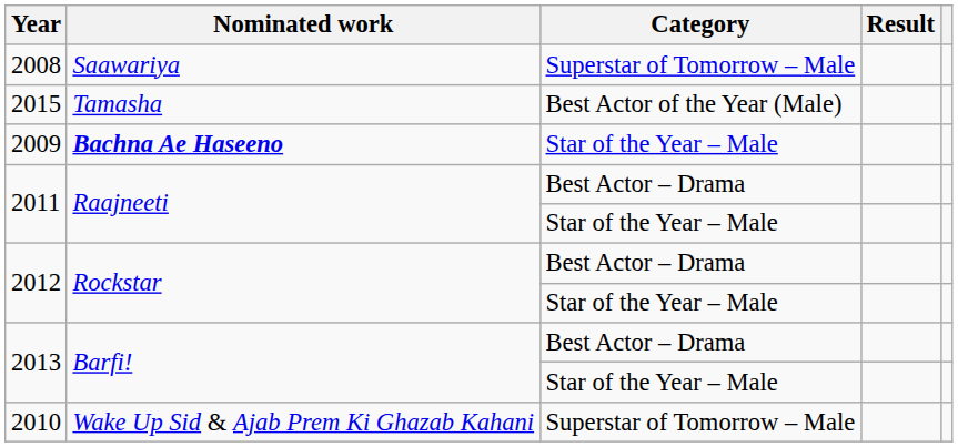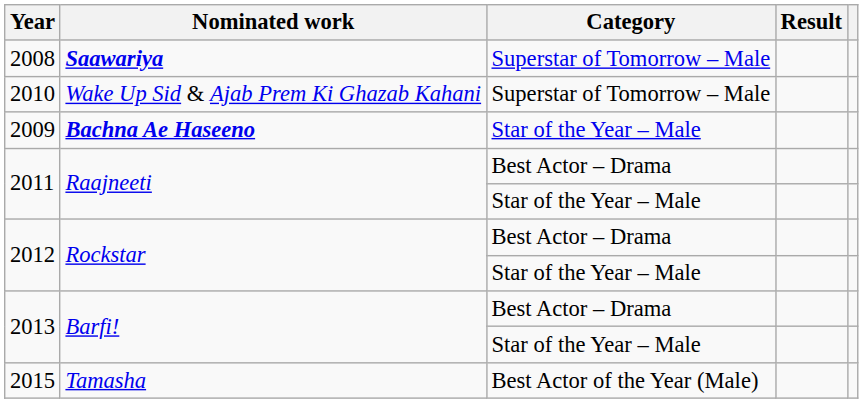 <table class="wikitable">
 <tr>
 <th scope="col">Year</th>
 <th scope="col">Nominated work</th>
 <th scope="col">Category</th>
 <th scope="col">Result</th>
 <th scope="col" class="unsortable"></th>
 </tr>
 <tr>
 <td>2008</td>
-<td><em><a href='#'>Saawariya</a></em></td>
+<td><strong><em><a href='#'>Saawariya</a></em></strong></td>
 <td><a href='#'>Superstar of Tomorrow – Male</a></td>
 <td></td>
 <td></td>
 </tr>
 <tr>
-<td>2015</td>
-<td><em><a href='#'>Tamasha</a></em></td>
-<td>Best Actor of the Year (Male)</td>
+<td>2010</td>
+<td><em><a href='#'>Wake Up Sid</a></em> & <em><a href='#'>Ajab Prem Ki Ghazab Kahani</a></em></td>
+<td>Superstar of Tomorrow – Male</td>
 <td></td>
 <td></td>
 </tr>
 <tr>
 <td>2009</td>
 <td><strong><em><a href='#'>Bachna Ae Haseeno</a></em></strong></td>
 <td><a href='#'>Star of the Year – Male</a></td>
 <td></td>
 <td></td>
 </tr>
 <tr>
 <td rowspan="2">2011</td>
 <td rowspan="2"><em><a href='#'>Raajneeti</a></em></td>
 <td>Best Actor – Drama</td>
 <td></td>
 <td></td>
 </tr>
 <tr>
 <td>Star of the Year – Male</td>
 <td></td>
 <td></td>
 </tr>
 <tr>
 <td rowspan="2">2012</td>
 <td rowspan="2"><em><a href='#'>Rockstar</a></em></td>
 <td>Best Actor – Drama</td>
 <td></td>
 <td></td>
 </tr>
 <tr>
 <td>Star of the Year – Male</td>
 <td></td>
 <td></td>
 </tr>
 <tr>
 <td rowspan="2">2013</td>
 <td rowspan="2"><em><a href='#'>Barfi!</a></em></td>
 <td>Best Actor – Drama</td>
 <td></td>
 <td></td>
 </tr>
 <tr>
 <td>Star of the Year – Male</td>
 <td></td>
 <td></td>
 </tr>
 <tr>
-<td>2010</td>
-<td><em><a href='#'>Wake Up Sid</a></em> & <em><a href='#'>Ajab Prem Ki Ghazab Kahani</a></em></td>
-<td>Superstar of Tomorrow – Male</td>
+<td>2015</td>
+<td><em><a href='#'>Tamasha</a></em></td>
+<td>Best Actor of the Year (Male)</td>
 <td></td>
 <td></td>
 </tr>
 </table>
